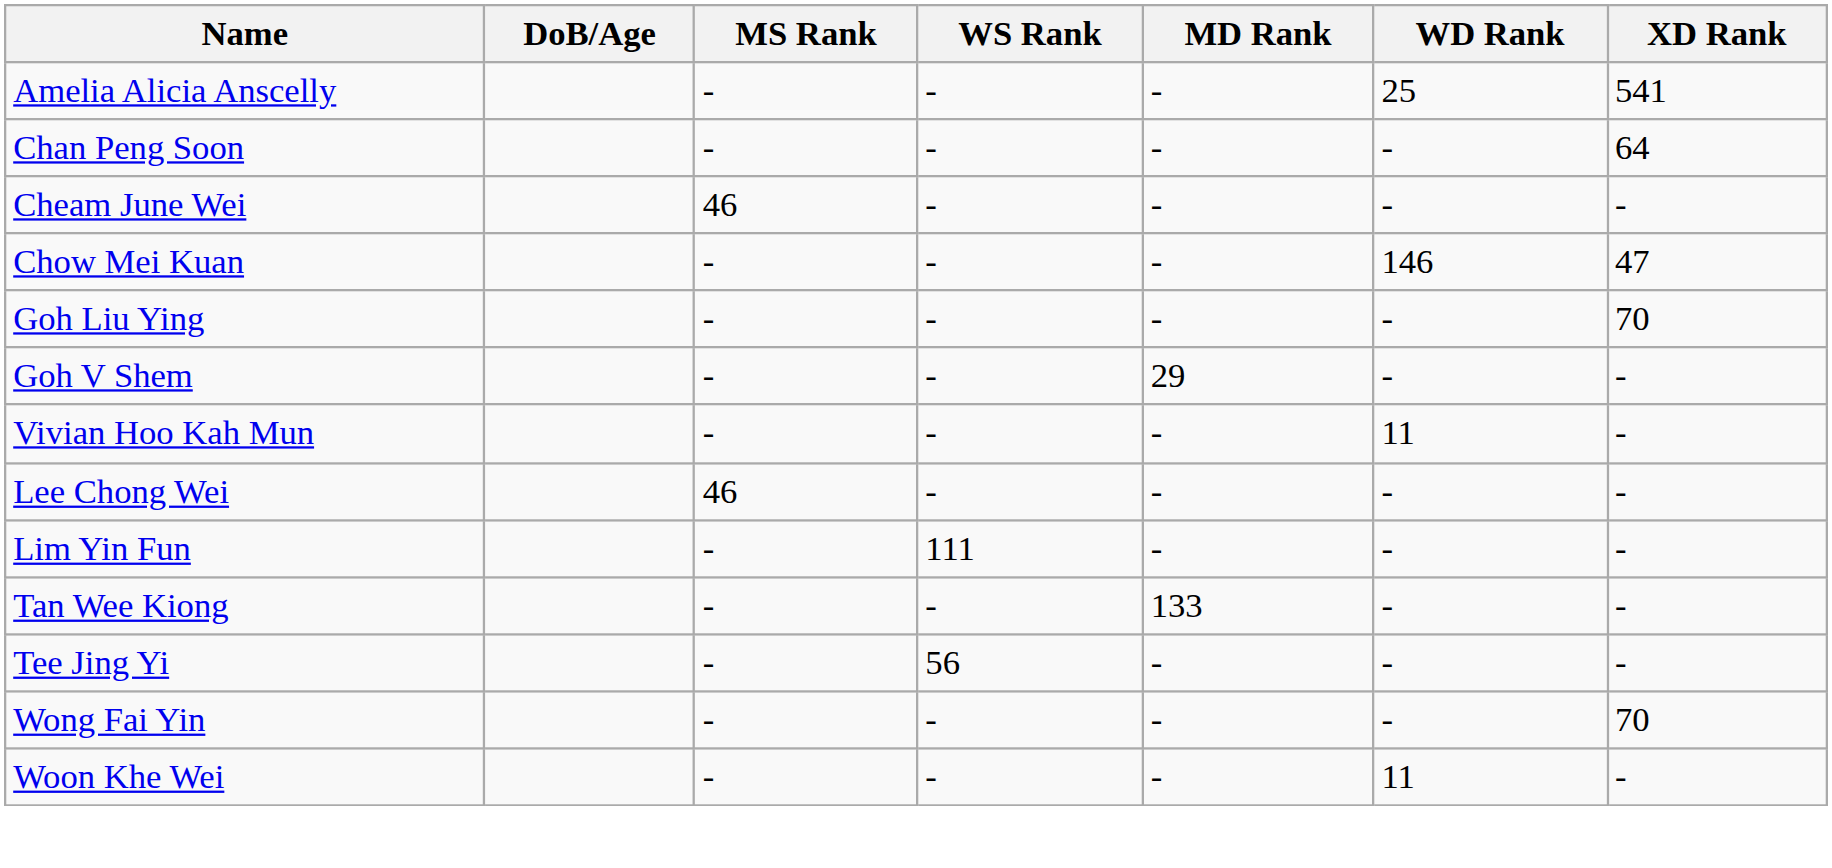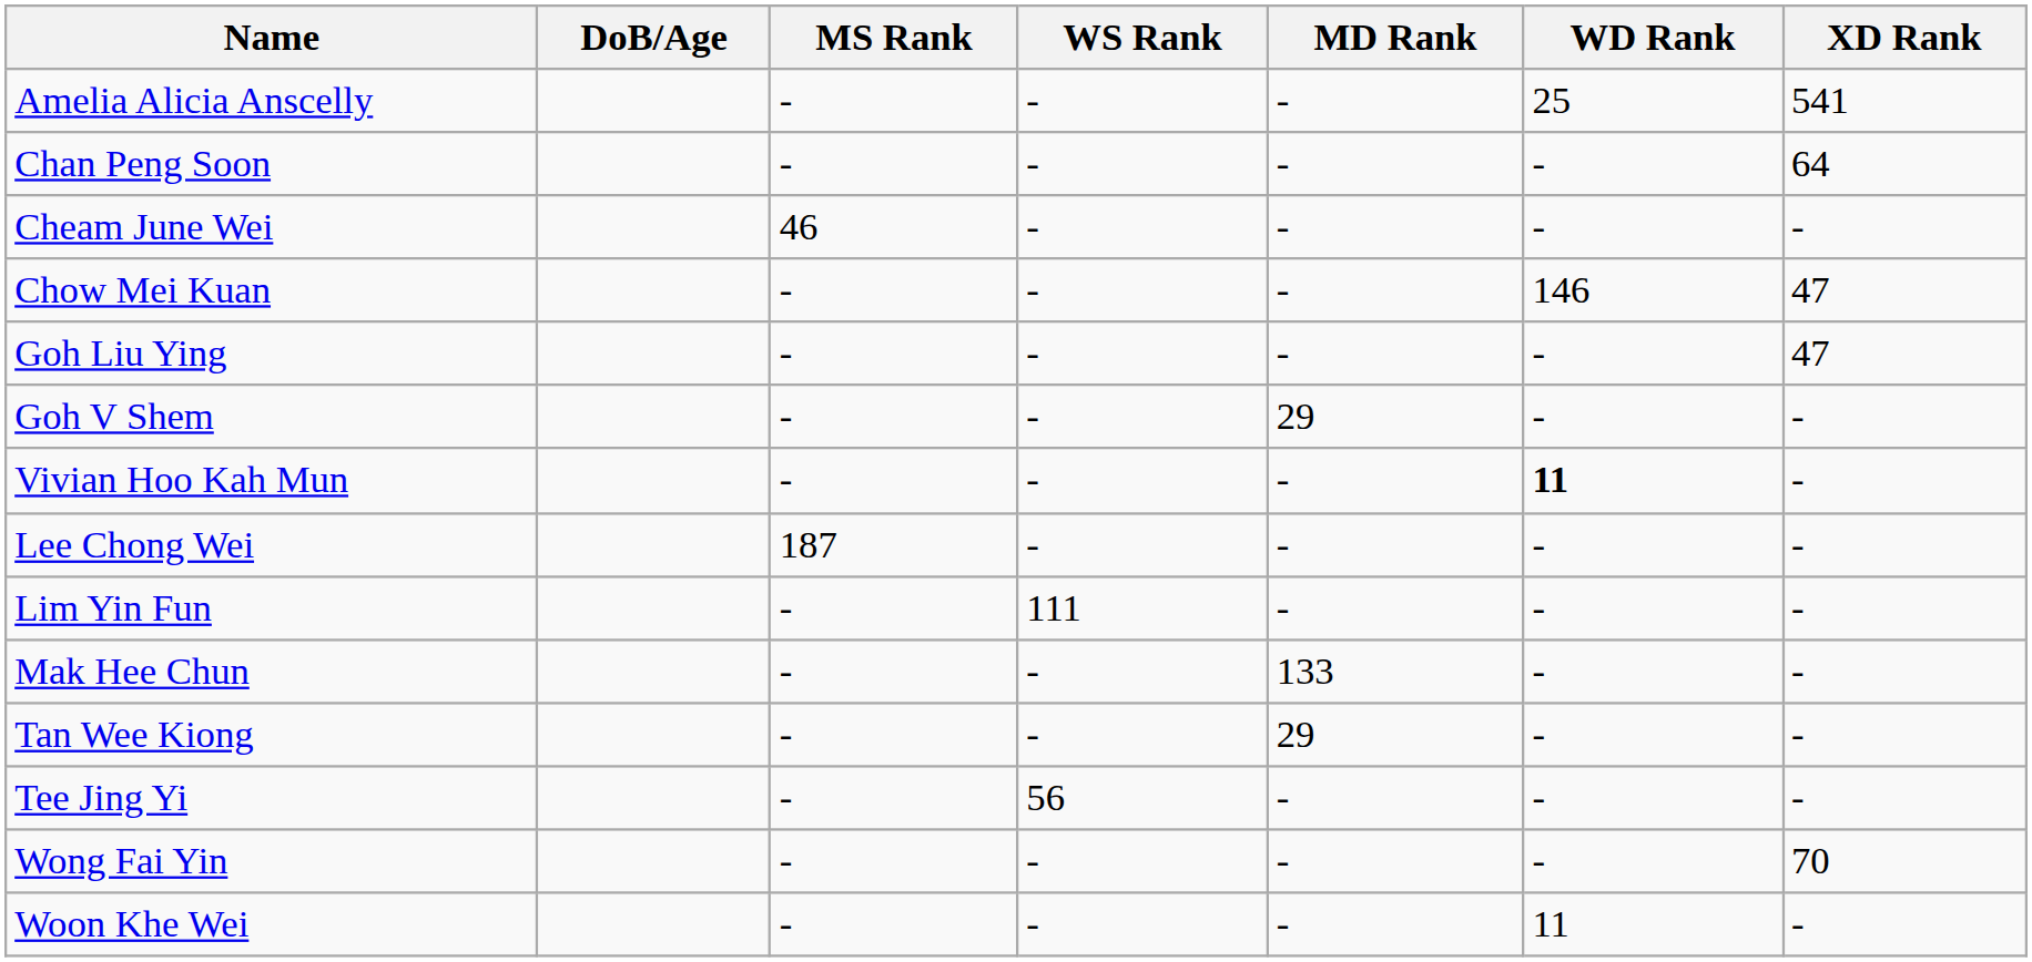 <table class="wikitable"  style="width:800px; font-size:95%;">
 <tr>
 <th align="left">Name</th>
 <th align="left">DoB/Age</th>
 <th align="left">MS Rank</th>
 <th align="left">WS Rank</th>
 <th align="left">MD Rank</th>
 <th align="left">WD Rank</th>
 <th align="left">XD Rank</th>
 </tr>
 <tr>
 <td><a href='#'>Amelia Alicia Anscelly</a></td>
 <td></td>
 <td>-</td>
 <td>-</td>
 <td>-</td>
 <td>25</td>
 <td>541</td>
 </tr>
 <tr>
 <td><a href='#'>Chan Peng Soon</a></td>
 <td></td>
 <td>-</td>
 <td>-</td>
 <td>-</td>
 <td>-</td>
 <td>64</td>
 </tr>
 <tr>
 <td><a href='#'>Cheam June Wei</a></td>
 <td></td>
 <td>46</td>
 <td>-</td>
 <td>-</td>
 <td>-</td>
 <td>-</td>
 </tr>
 <tr>
 <td><a href='#'>Chow Mei Kuan</a></td>
 <td></td>
 <td>-</td>
 <td>-</td>
 <td>-</td>
 <td>146</td>
 <td>47</td>
 </tr>
 <tr>
 <td><a href='#'>Goh Liu Ying</a></td>
 <td></td>
 <td>-</td>
 <td>-</td>
 <td>-</td>
 <td>-</td>
-<td>70</td>
+<td>47</td>
 </tr>
 <tr>
 <td><a href='#'>Goh V Shem</a></td>
 <td></td>
 <td>-</td>
 <td>-</td>
 <td>29</td>
 <td>-</td>
 <td>-</td>
 </tr>
 <tr>
 <td><a href='#'>Vivian Hoo Kah Mun</a></td>
 <td></td>
 <td>-</td>
 <td>-</td>
 <td>-</td>
-<td>11</td>
+<td><strong>11</strong></td>
 <td>-</td>
 </tr>
 <tr>
 <td><a href='#'>Lee Chong Wei</a></td>
 <td></td>
-<td>46</td>
+<td>187</td>
 <td>-</td>
 <td>-</td>
 <td>-</td>
 <td>-</td>
 </tr>
 <tr>
 <td><a href='#'>Lim Yin Fun</a></td>
 <td></td>
 <td>-</td>
 <td>111</td>
 <td>-</td>
 <td>-</td>
 <td>-</td>
 </tr>
 <tr>
+<td><a href='#'>Mak Hee Chun</a></td>
+<td></td>
+<td>-</td>
+<td>-</td>
+<td>133</td>
+<td>-</td>
+<td>-</td>
+</tr>
+<tr>
 <td><a href='#'>Tan Wee Kiong</a></td>
 <td></td>
 <td>-</td>
 <td>-</td>
-<td>133</td>
+<td>29</td>
 <td>-</td>
 <td>-</td>
 </tr>
 <tr>
 <td><a href='#'>Tee Jing Yi</a></td>
 <td></td>
 <td>-</td>
 <td>56</td>
 <td>-</td>
 <td>-</td>
 <td>-</td>
 </tr>
 <tr>
 <td><a href='#'>Wong Fai Yin</a></td>
 <td></td>
 <td>-</td>
 <td>-</td>
 <td>-</td>
 <td>-</td>
 <td>70</td>
 </tr>
 <tr>
 <td><a href='#'>Woon Khe Wei</a></td>
 <td></td>
 <td>-</td>
 <td>-</td>
 <td>-</td>
 <td>11</td>
 <td>-</td>
 </tr>
 </table>
